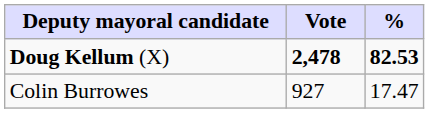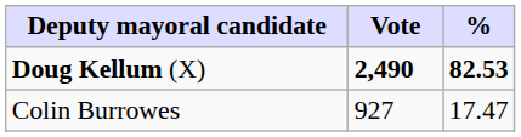 <table class="wikitable">
 <tr>
 <th style="background:#ddf; width:200px;">Deputy mayoral candidate</th>
 <th style="background:#ddf; width:50px;">Vote</th>
 <th style="background:#ddf; width:30px;">%</th>
 </tr>
 <tr>
 <td><strong>Doug Kellum</strong> (X)</td>
-<td><strong>2,478</strong></td>
+<td><strong>2,490</strong></td>
 <td><strong>82.53</strong></td>
 </tr>
 <tr>
 <td>Colin Burrowes</td>
 <td>927</td>
 <td>17.47</td>
 </tr>
 </table>
